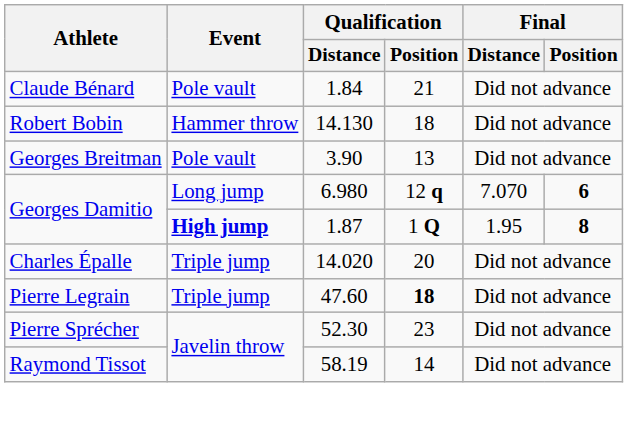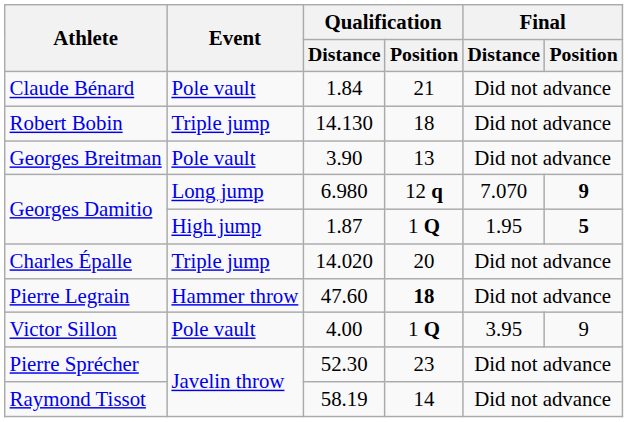 <table class=wikitable style="font-size:90%">
 <tr>
 <th rowspan="2">Athlete</th>
 <th rowspan="2">Event</th>
 <th colspan="2">Qualification</th>
 <th colspan="2">Final</th>
 </tr>
 <tr style="font-size:95%">
 <th>Distance</th>
 <th>Position</th>
 <th>Distance</th>
 <th>Position</th>
 </tr>
 <tr align=center>
 <td align=left><a href='#'>Claude Bénard</a></td>
 <td align=left><a href='#'>Pole vault</a></td>
 <td>1.84</td>
 <td>21</td>
 <td colspan=2>Did not advance</td>
 </tr>
 <tr align=center>
 <td align=left><a href='#'>Robert Bobin</a></td>
-<td align=left><a href='#'>Hammer throw</a></td>
+<td align=left><a href='#'>Triple jump</a></td>
 <td>14.130</td>
 <td>18</td>
 <td colspan=2>Did not advance</td>
 </tr>
 <tr align=center>
 <td align=left><a href='#'>Georges Breitman</a></td>
 <td align=left><a href='#'>Pole vault</a></td>
 <td>3.90</td>
 <td>13</td>
 <td colspan=2>Did not advance</td>
 </tr>
 <tr align=center>
 <td align=left rowspan=2><a href='#'>Georges Damitio</a></td>
 <td align=left><a href='#'>Long jump</a></td>
 <td>6.980</td>
 <td>12 <strong>q</strong></td>
 <td>7.070</td>
-<td><strong>6</strong></td>
+<td><strong>9</strong></td>
 </tr>
 <tr align=center>
-<td align=left><strong><a href='#'>High jump</a></strong></td>
+<td align=left><a href='#'>High jump</a></td>
 <td>1.87</td>
 <td>1 <strong>Q</strong></td>
 <td>1.95</td>
-<td><strong>8</strong></td>
+<td><strong>5</strong></td>
 </tr>
 <tr align=center>
 <td align=left><a href='#'>Charles Épalle</a></td>
 <td align=left><a href='#'>Triple jump</a></td>
 <td>14.020</td>
 <td>20</td>
 <td colspan=2>Did not advance</td>
 </tr>
 <tr align=center>
 <td align=left><a href='#'>Pierre Legrain</a></td>
-<td align=left><a href='#'>Triple jump</a></td>
+<td align=left><a href='#'>Hammer throw</a></td>
 <td>47.60</td>
 <td><strong>18</strong></td>
 <td colspan=2>Did not advance</td>
+</tr>
+<tr align=center>
+<td align=left><a href='#'>Victor Sillon</a></td>
+<td align=left><a href='#'>Pole vault</a></td>
+<td>4.00</td>
+<td>1 <strong>Q</strong></td>
+<td>3.95</td>
+<td>9</td>
 </tr>
 <tr align=center>
 <td align=left><a href='#'>Pierre Sprécher</a></td>
 <td align=left rowspan=2><a href='#'>Javelin throw</a></td>
 <td>52.30</td>
 <td>23</td>
 <td colspan=2>Did not advance</td>
 </tr>
 <tr align=center>
 <td align=left><a href='#'>Raymond Tissot</a></td>
 <td>58.19</td>
 <td>14</td>
 <td colspan=2>Did not advance</td>
 </tr>
 </table>
